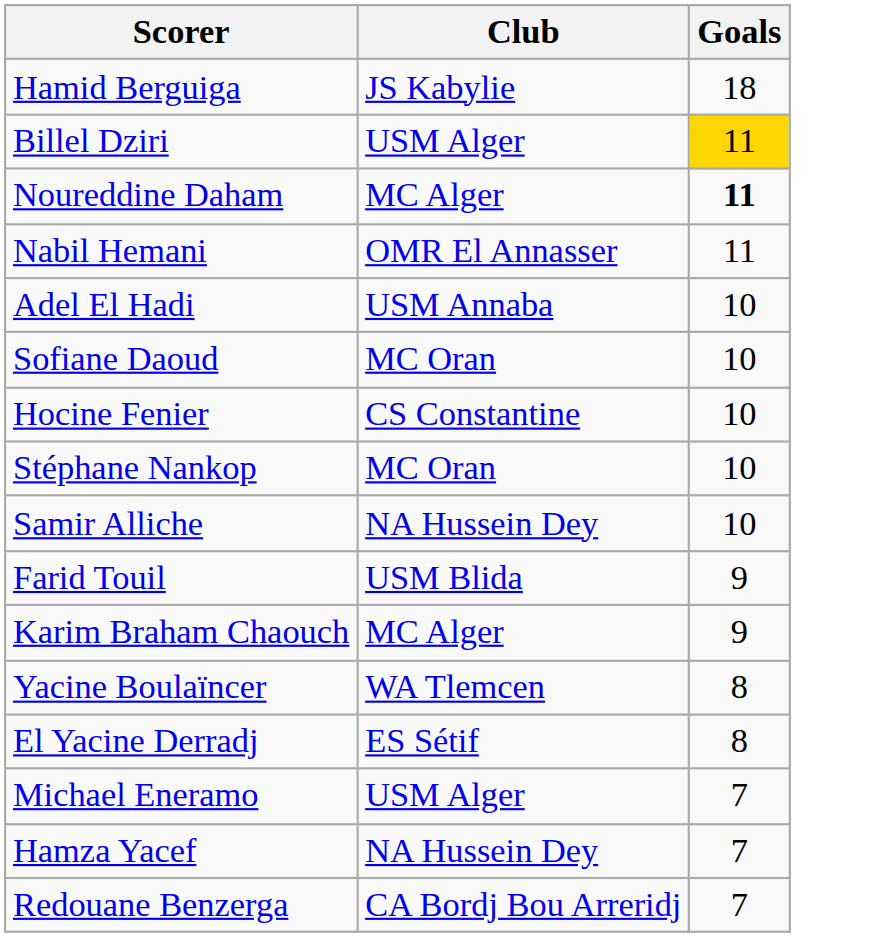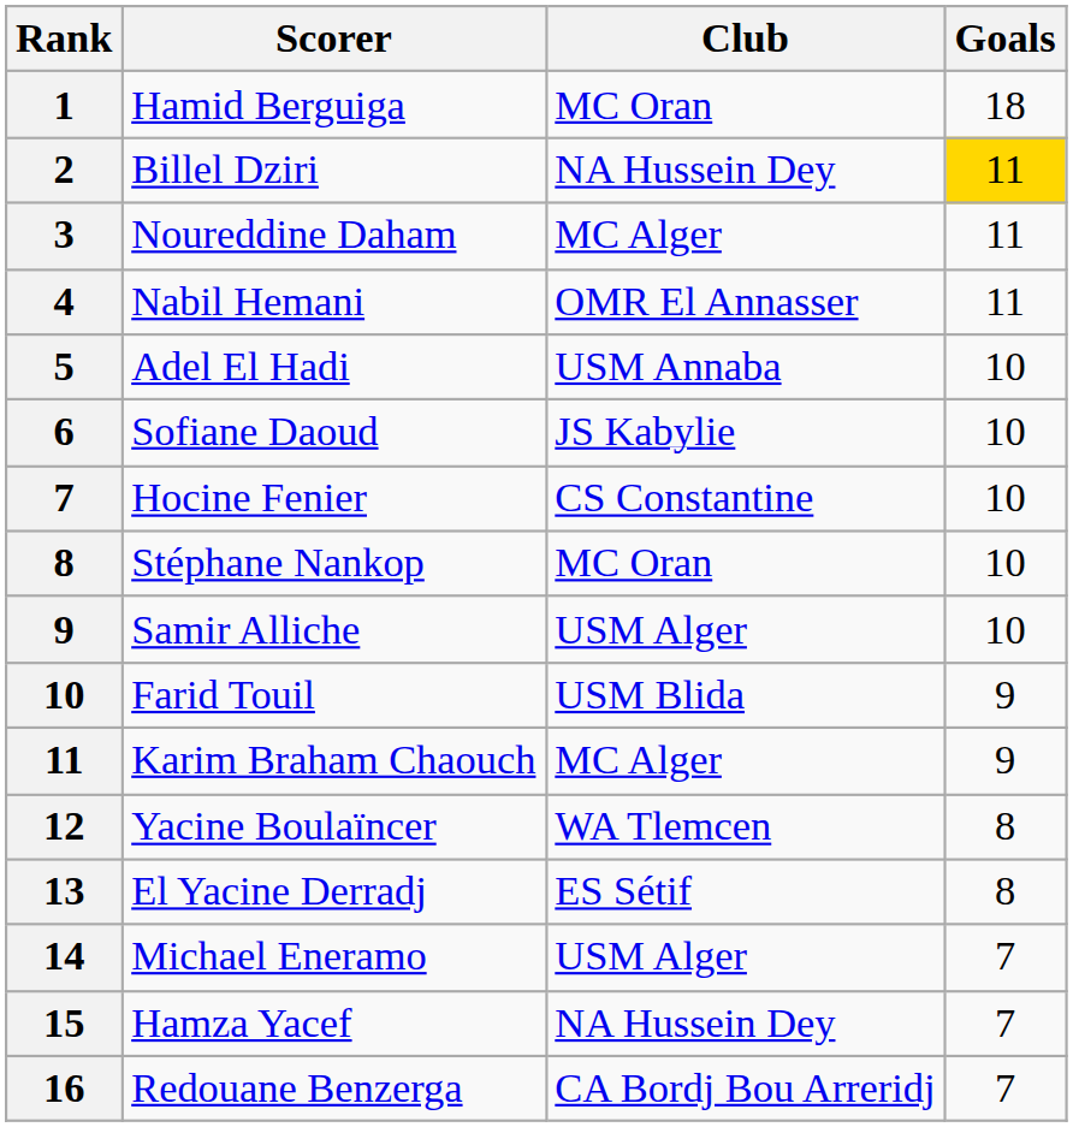 <table class="wikitable" style="text-align:center">
 <tr>
+<th>Rank</th>
 <th>Scorer</th>
 <th>Club</th>
 <th>Goals</th>
 </tr>
 <tr>
+<th>1</th>
 <td align="left"> <a href='#'>Hamid Berguiga</a></td>
-<td align="left"><a href='#'>JS Kabylie</a></td>
+<td align="left"><a href='#'>MC Oran</a></td>
 <td style="text-align:center;">18</td>
 </tr>
 <tr>
+<th>2</th>
 <td align="left"> <a href='#'>Billel Dziri</a></td>
-<td align="left"><a href='#'>USM Alger</a></td>
+<td align="left"><a href='#'>NA Hussein Dey</a></td>
 <td style="background: gold; text-align:center;">11</td>
 </tr>
 <tr>
+<th>3</th>
 <td align="left"> <a href='#'>Noureddine Daham</a></td>
 <td align="left"><a href='#'>MC Alger</a></td>
-<td style="text-align:center;"><strong>11</strong></td>
+<td style="text-align:center;">11</td>
 </tr>
 <tr>
+<th>4</th>
 <td align="left"> <a href='#'>Nabil Hemani</a></td>
 <td align="left"><a href='#'>OMR El Annasser</a></td>
 <td style="text-align:center;">11</td>
 </tr>
 <tr>
+<th>5</th>
 <td align="left"> <a href='#'>Adel El Hadi</a></td>
 <td align="left"><a href='#'>USM Annaba</a></td>
 <td style="text-align:center;">10</td>
 </tr>
 <tr>
+<th>6</th>
 <td align="left"> <a href='#'>Sofiane Daoud</a></td>
-<td align="left"><a href='#'>MC Oran</a></td>
+<td align="left"><a href='#'>JS Kabylie</a></td>
 <td style="text-align:center;">10</td>
 </tr>
 <tr>
+<th>7</th>
 <td align="left"> <a href='#'>Hocine Fenier</a></td>
 <td align="left"><a href='#'>CS Constantine</a></td>
 <td style="text-align:center;">10</td>
 </tr>
 <tr>
+<th>8</th>
 <td align="left"> <a href='#'>Stéphane Nankop</a></td>
 <td align="left"><a href='#'>MC Oran</a></td>
 <td style="text-align:center;">10</td>
 </tr>
 <tr>
+<th>9</th>
 <td align="left"> <a href='#'>Samir Alliche</a></td>
-<td align="left"><a href='#'>NA Hussein Dey</a></td>
+<td align="left"><a href='#'>USM Alger</a></td>
 <td style="text-align:center;">10</td>
 </tr>
 <tr>
+<th>10</th>
 <td align="left"> <a href='#'>Farid Touil</a></td>
 <td align="left"><a href='#'>USM Blida</a></td>
 <td style="text-align:center;">9</td>
 </tr>
 <tr>
+<th>11</th>
 <td align="left"> <a href='#'>Karim Braham Chaouch</a></td>
 <td align="left"><a href='#'>MC Alger</a></td>
 <td style="text-align:center;">9</td>
 </tr>
 <tr>
+<th>12</th>
 <td align="left"> <a href='#'>Yacine Boulaïncer</a></td>
 <td align="left"><a href='#'>WA Tlemcen</a></td>
 <td style="text-align:center;">8</td>
 </tr>
 <tr>
+<th>13</th>
 <td align="left"> <a href='#'>El Yacine Derradj</a></td>
 <td align="left"><a href='#'>ES Sétif</a></td>
 <td style="text-align:center;">8</td>
 </tr>
 <tr>
+<th>14</th>
 <td align="left"> <a href='#'>Michael Eneramo</a></td>
 <td align="left"><a href='#'>USM Alger</a></td>
 <td style="text-align:center;">7</td>
 </tr>
 <tr>
+<th>15</th>
 <td align="left"> <a href='#'>Hamza Yacef</a></td>
 <td align="left"><a href='#'>NA Hussein Dey</a></td>
 <td style="text-align:center;">7</td>
 </tr>
 <tr>
+<th>16</th>
 <td align="left"> <a href='#'>Redouane Benzerga</a></td>
 <td align="left"><a href='#'>CA Bordj Bou Arreridj</a></td>
 <td style="text-align:center;">7</td>
 </tr>
 </table>
